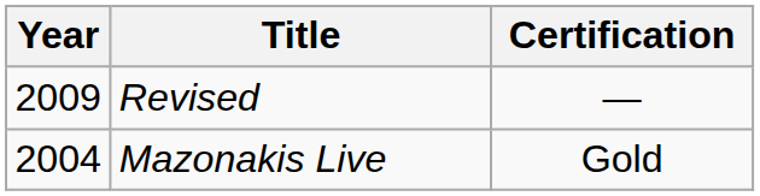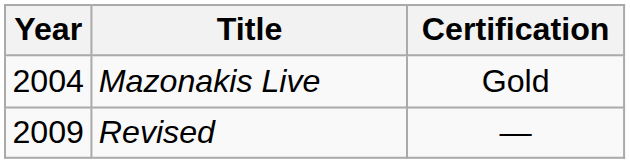 <table class="wikitable"|width=100%>
 <tr>
 <th style="width:20px;">Year</th>
 <th style="width:150px;">Title</th>
 <th style="width:100px;">Certification</th>
 </tr>
 <tr>
+<td>2004</td>
+<td><em>Mazonakis Live</em></td>
+<td style="text-align:center;">Gold</td>
+</tr>
+<tr>
 <td>2009</td>
 <td><em>Revised</em></td>
 <td style="text-align:center;">—</td>
 </tr>
-<tr>
-<td>2004</td>
-<td><em>Mazonakis Live</em></td>
-<td style="text-align:center;">Gold</td>
-</tr>
 </table>
